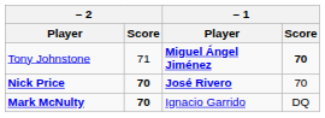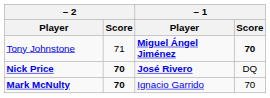 <table class=wikitable>
 <tr>
 <th colspan=2> – 2</th>
 <th colspan=2> – 1</th>
 </tr>
 <tr>
 <th width=155>Player</th>
 <th>Score</th>
 <th width=155>Player</th>
 <th>Score</th>
 </tr>
 <tr>
 <td><a href='#'>Tony Johnstone</a></td>
 <td align=center>71</td>
 <td><strong><a href='#'>Miguel Ángel Jiménez</a></strong></td>
 <td align=center><strong>70</strong></td>
 </tr>
 <tr>
 <td><strong><a href='#'>Nick Price</a></strong></td>
 <td align=center><strong>70</strong></td>
 <td><strong><a href='#'>José Rivero</a></strong></td>
-<td align=center>70</td>
+<td align=center>DQ</td>
 </tr>
 <tr>
 <td><strong><a href='#'>Mark McNulty</a></strong></td>
 <td align=center><strong>70</strong></td>
 <td><a href='#'>Ignacio Garrido</a></td>
-<td align=center>DQ</td>
+<td align=center>70</td>
 </tr>
 </table>
